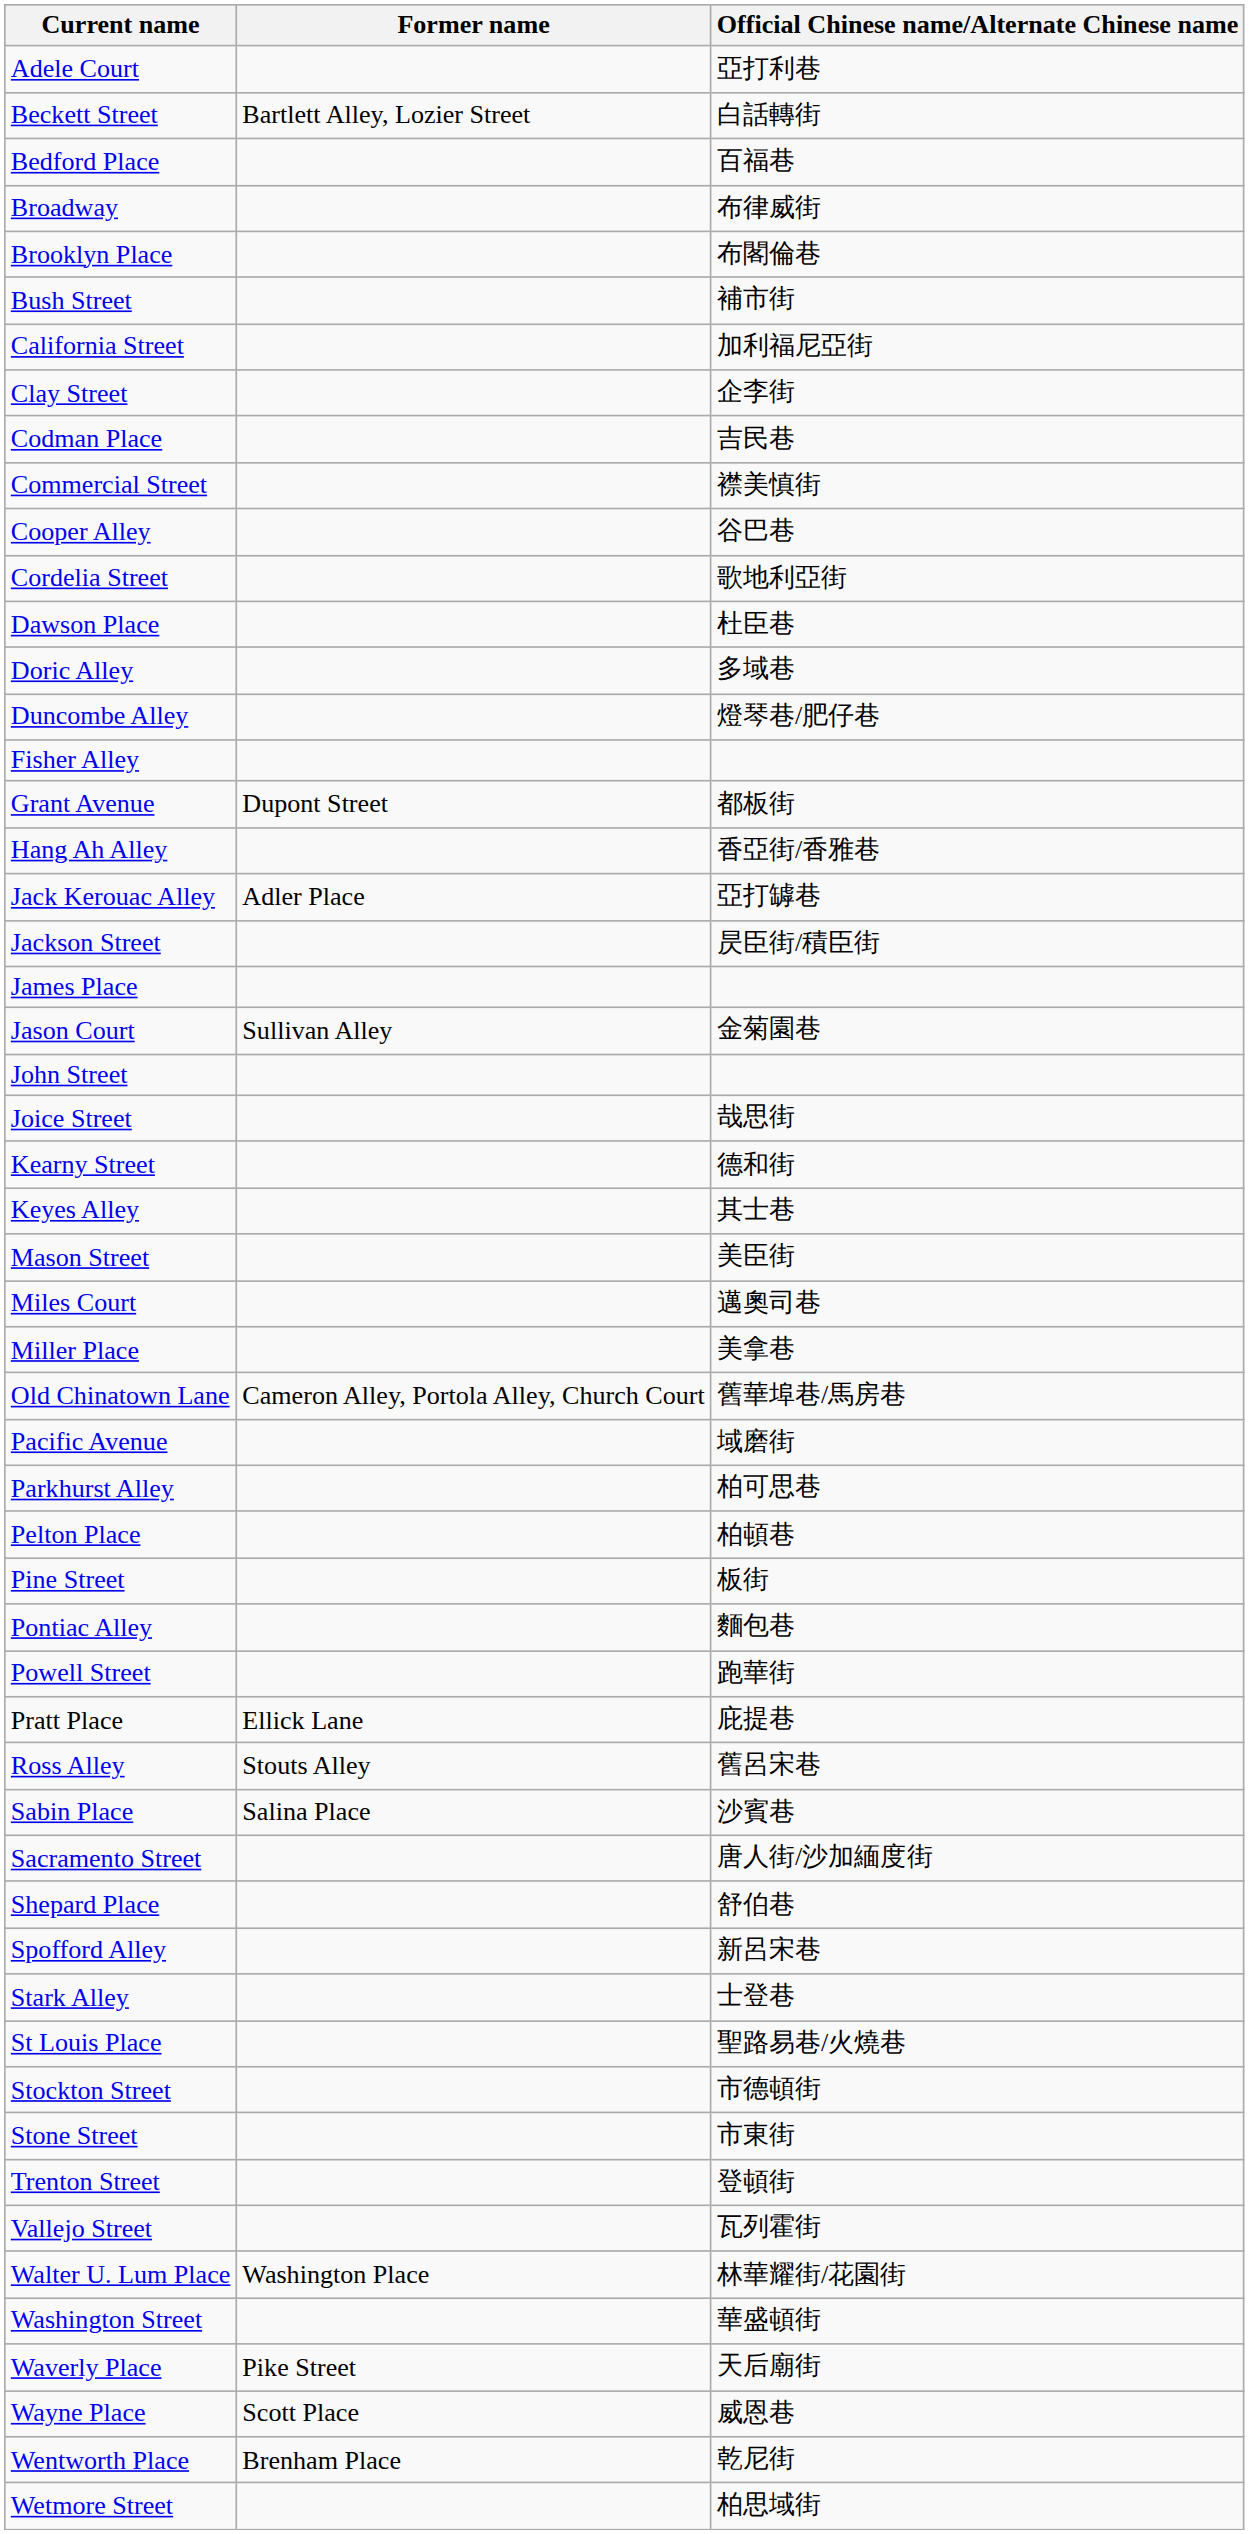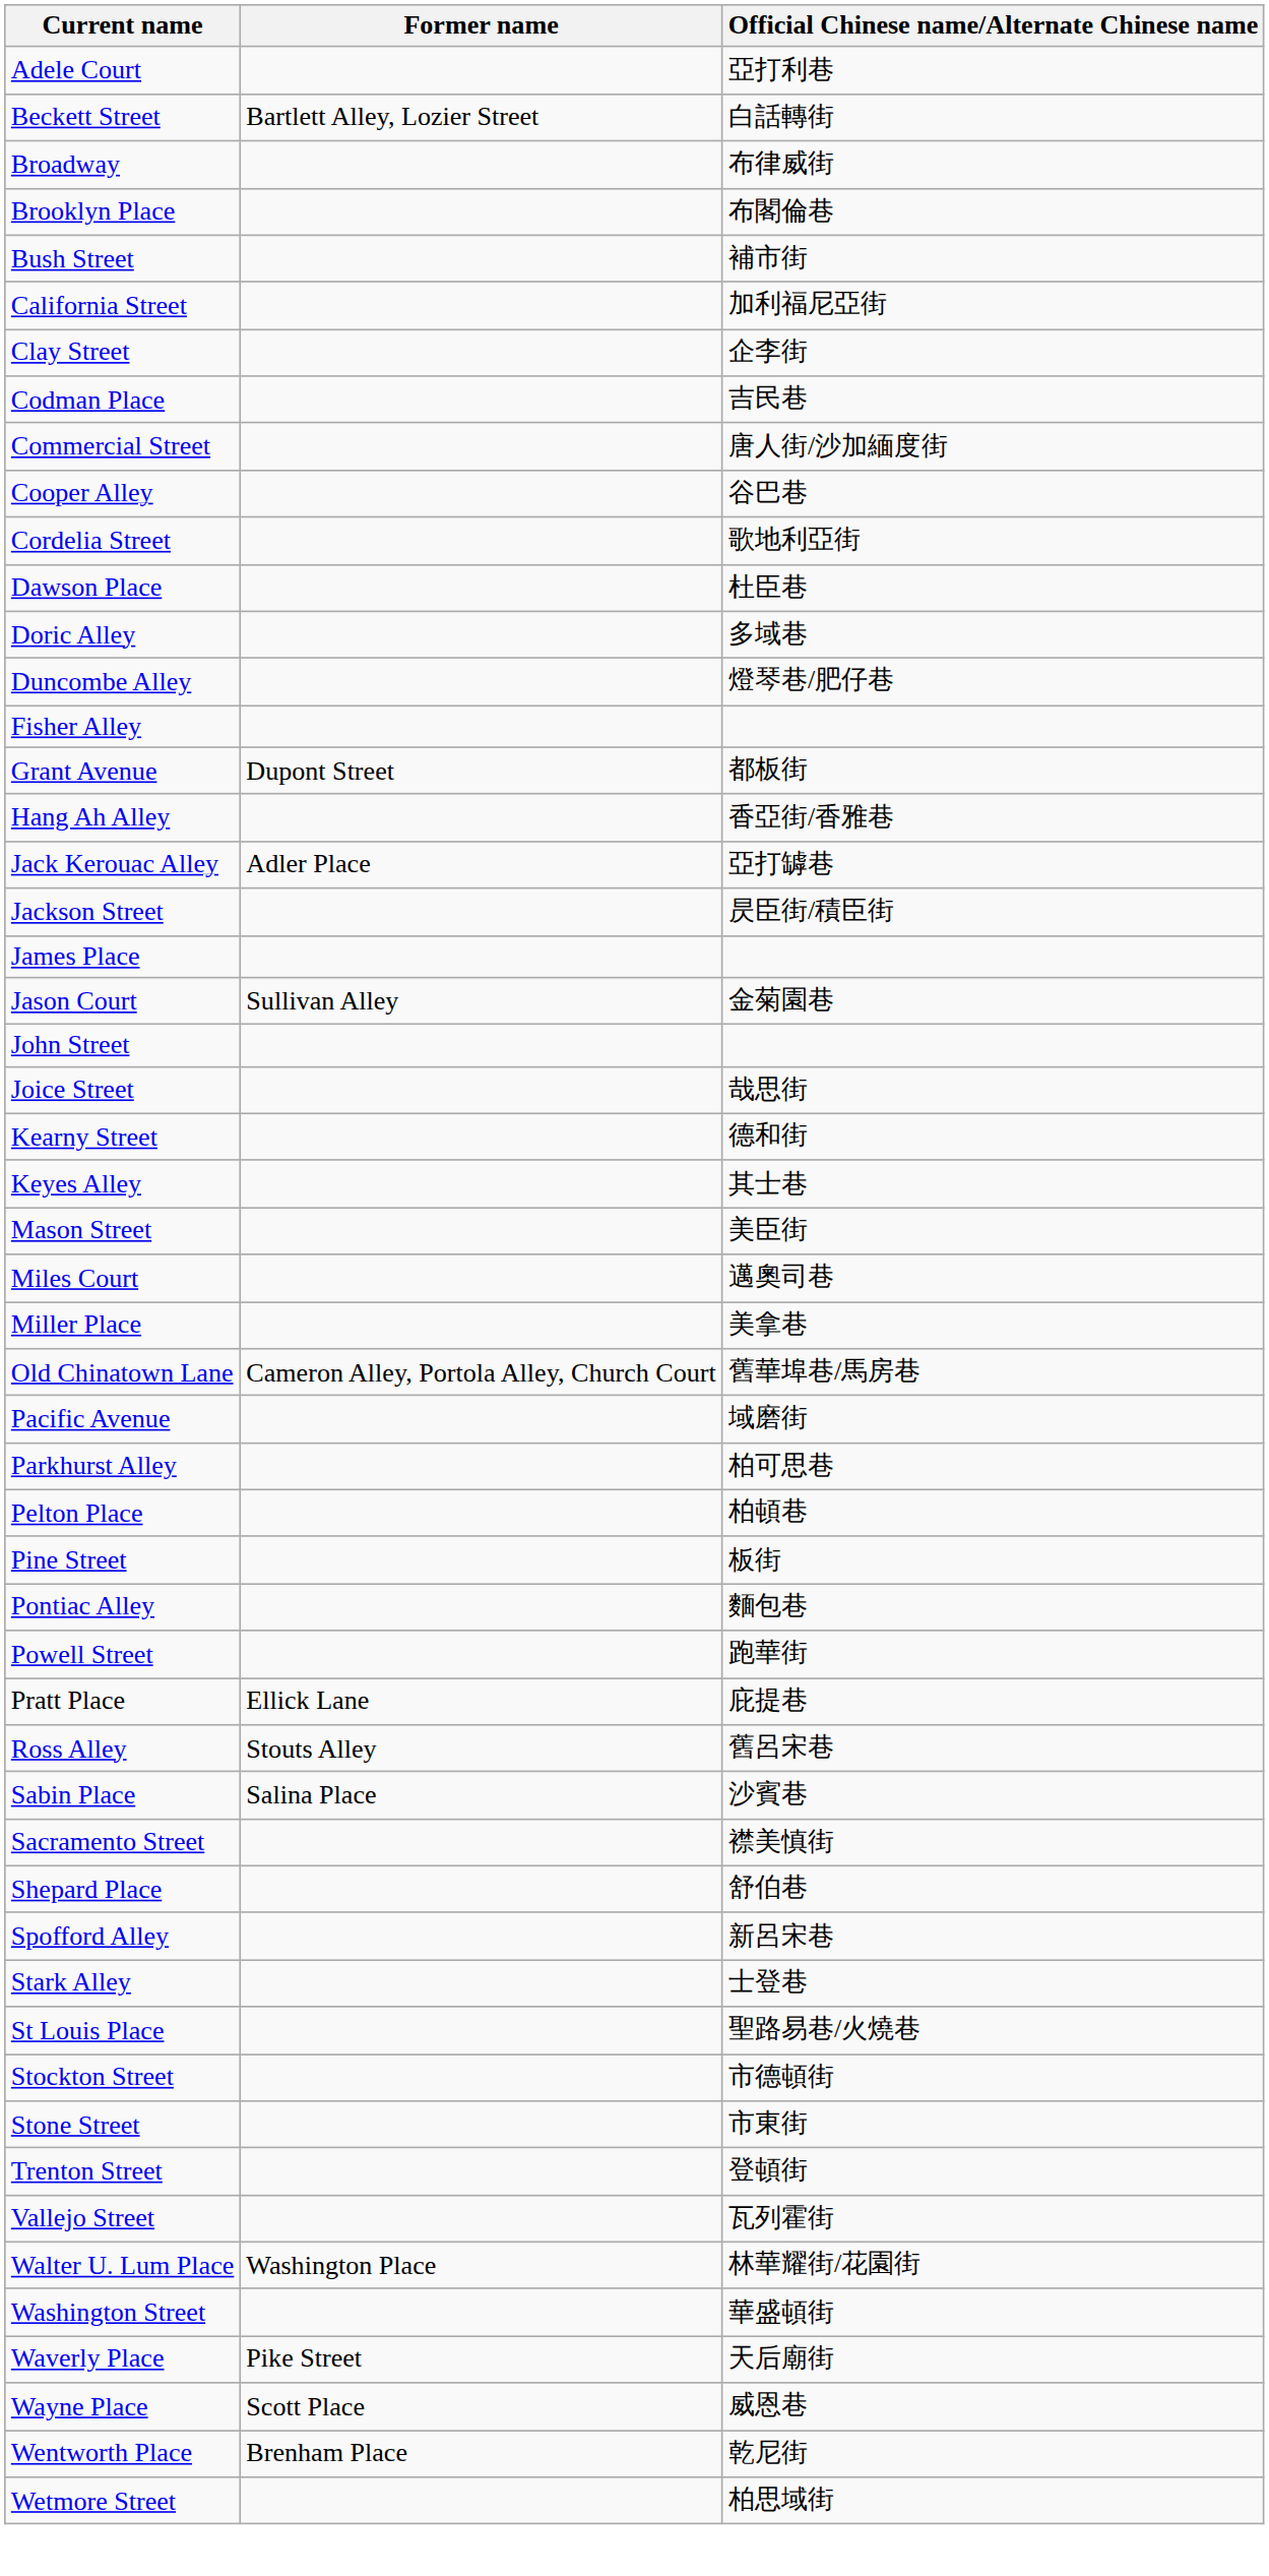 <table class="wikitable sortable">
 <tr>
 <th>Current name</th>
 <th>Former name</th>
 <th>Official Chinese name/Alternate Chinese name</th>
 </tr>
 <tr>
 <td><a href='#'>Adele Court</a></td>
 <td></td>
 <td>亞打利巷</td>
 </tr>
 <tr>
 <td><a href='#'>Beckett Street</a></td>
 <td>Bartlett Alley, Lozier Street</td>
 <td>白話轉街</td>
-</tr>
-<tr>
-<td><a href='#'>Bedford Place</a></td>
-<td></td>
-<td>百福巷</td>
 </tr>
 <tr>
 <td><a href='#'>Broadway</a></td>
 <td></td>
 <td>布律威街</td>
 </tr>
 <tr>
 <td><a href='#'>Brooklyn Place</a></td>
 <td></td>
 <td>布閣倫巷</td>
 </tr>
 <tr>
 <td><a href='#'>Bush Street</a></td>
 <td></td>
 <td>補市街</td>
 </tr>
 <tr>
 <td><a href='#'>California Street</a></td>
 <td></td>
 <td>加利福尼亞街</td>
 </tr>
 <tr>
 <td><a href='#'>Clay Street</a></td>
 <td></td>
 <td>企李街</td>
 </tr>
 <tr>
 <td><a href='#'>Codman Place</a></td>
 <td></td>
 <td>吉民巷</td>
 </tr>
 <tr>
 <td><a href='#'>Commercial Street</a></td>
 <td></td>
-<td>襟美慎街</td>
+<td>唐人街/沙加緬度街</td>
 </tr>
 <tr>
 <td><a href='#'>Cooper Alley</a></td>
 <td></td>
 <td>谷巴巷</td>
 </tr>
 <tr>
 <td><a href='#'>Cordelia Street</a></td>
 <td></td>
 <td>歌地利亞街</td>
 </tr>
 <tr>
 <td><a href='#'>Dawson Place</a></td>
 <td></td>
 <td>杜臣巷</td>
 </tr>
 <tr>
 <td><a href='#'>Doric Alley</a></td>
 <td></td>
 <td>多域巷</td>
 </tr>
 <tr>
 <td><a href='#'>Duncombe Alley</a></td>
 <td></td>
 <td>燈琴巷/肥仔巷</td>
 </tr>
 <tr>
 <td><a href='#'>Fisher Alley</a></td>
 <td></td>
 <td></td>
 </tr>
 <tr>
 <td><a href='#'>Grant Avenue</a></td>
 <td>Dupont Street</td>
 <td>都板街</td>
 </tr>
 <tr>
 <td><a href='#'>Hang Ah Alley</a></td>
 <td></td>
 <td>香亞街/香雅巷</td>
 </tr>
 <tr>
 <td><a href='#'>Jack Kerouac Alley</a></td>
 <td>Adler Place</td>
 <td>亞打罅巷</td>
 </tr>
 <tr>
 <td><a href='#'>Jackson Street</a></td>
 <td></td>
 <td>昃臣街/積臣街</td>
 </tr>
 <tr>
 <td><a href='#'>James Place</a></td>
 <td></td>
 <td></td>
 </tr>
 <tr>
 <td><a href='#'>Jason Court</a></td>
 <td>Sullivan Alley</td>
 <td>金菊園巷</td>
 </tr>
 <tr>
 <td><a href='#'>John Street</a></td>
 <td></td>
 <td></td>
 </tr>
 <tr>
 <td><a href='#'>Joice Street</a></td>
 <td></td>
 <td>哉思街</td>
 </tr>
 <tr>
 <td><a href='#'>Kearny Street</a></td>
 <td></td>
 <td>德和街</td>
 </tr>
 <tr>
 <td><a href='#'>Keyes Alley</a></td>
 <td></td>
 <td>其士巷</td>
 </tr>
 <tr>
 <td><a href='#'>Mason Street</a></td>
 <td></td>
 <td>美臣街</td>
 </tr>
 <tr>
 <td><a href='#'>Miles Court</a></td>
 <td></td>
 <td>邁奧司巷</td>
 </tr>
 <tr>
 <td><a href='#'>Miller Place</a></td>
 <td></td>
 <td>美拿巷</td>
 </tr>
 <tr>
 <td><a href='#'>Old Chinatown Lane</a></td>
 <td>Cameron Alley, Portola Alley, Church Court</td>
 <td>舊華埠巷/馬房巷</td>
 </tr>
 <tr>
 <td><a href='#'>Pacific Avenue</a></td>
 <td></td>
 <td>域磨街</td>
 </tr>
 <tr>
 <td><a href='#'>Parkhurst Alley</a></td>
 <td></td>
 <td>柏可思巷</td>
 </tr>
 <tr>
 <td><a href='#'>Pelton Place</a></td>
 <td></td>
 <td>柏頓巷</td>
 </tr>
 <tr>
 <td><a href='#'>Pine Street</a></td>
 <td></td>
 <td>板街</td>
 </tr>
 <tr>
 <td><a href='#'>Pontiac Alley</a></td>
 <td></td>
 <td>麵包巷</td>
 </tr>
 <tr>
 <td><a href='#'>Powell Street</a></td>
 <td></td>
 <td>跑華街</td>
 </tr>
 <tr>
 <td>Pratt Place</td>
 <td>Ellick Lane</td>
 <td>庇提巷</td>
 </tr>
 <tr>
 <td><a href='#'>Ross Alley</a></td>
 <td>Stouts Alley</td>
 <td>舊呂宋巷</td>
 </tr>
 <tr>
 <td><a href='#'>Sabin Place</a></td>
 <td>Salina Place</td>
 <td>沙賓巷</td>
 </tr>
 <tr>
 <td><a href='#'>Sacramento Street</a></td>
 <td></td>
-<td>唐人街/沙加緬度街</td>
+<td>襟美慎街</td>
 </tr>
 <tr>
 <td><a href='#'>Shepard Place</a></td>
 <td></td>
 <td>舒伯巷</td>
 </tr>
 <tr>
 <td><a href='#'>Spofford Alley</a></td>
 <td></td>
 <td>新呂宋巷</td>
 </tr>
 <tr>
 <td><a href='#'>Stark Alley</a></td>
 <td></td>
 <td>士登巷</td>
 </tr>
 <tr>
 <td><a href='#'>St Louis Place</a></td>
 <td></td>
 <td>聖路易巷/火燒巷</td>
 </tr>
 <tr>
 <td><a href='#'>Stockton Street</a></td>
 <td></td>
 <td>市德頓街</td>
 </tr>
 <tr>
 <td><a href='#'>Stone Street</a></td>
 <td></td>
 <td>市東街</td>
 </tr>
 <tr>
 <td><a href='#'>Trenton Street</a></td>
 <td></td>
 <td>登頓街</td>
 </tr>
 <tr>
 <td><a href='#'>Vallejo Street</a></td>
 <td></td>
 <td>瓦列霍街</td>
 </tr>
 <tr>
 <td><a href='#'>Walter U. Lum Place</a></td>
 <td>Washington Place</td>
 <td>林華耀街/花園街</td>
 </tr>
 <tr>
 <td><a href='#'>Washington Street</a></td>
 <td></td>
 <td>華盛頓街</td>
 </tr>
 <tr>
 <td><a href='#'>Waverly Place</a></td>
 <td>Pike Street</td>
 <td>天后廟街</td>
 </tr>
 <tr>
 <td><a href='#'>Wayne Place</a></td>
 <td>Scott Place</td>
 <td>威恩巷</td>
 </tr>
 <tr>
 <td><a href='#'>Wentworth Place</a></td>
 <td>Brenham Place</td>
 <td>乾尼街</td>
 </tr>
 <tr>
 <td><a href='#'>Wetmore Street</a></td>
 <td></td>
 <td>柏思域街</td>
 </tr>
 </table>
